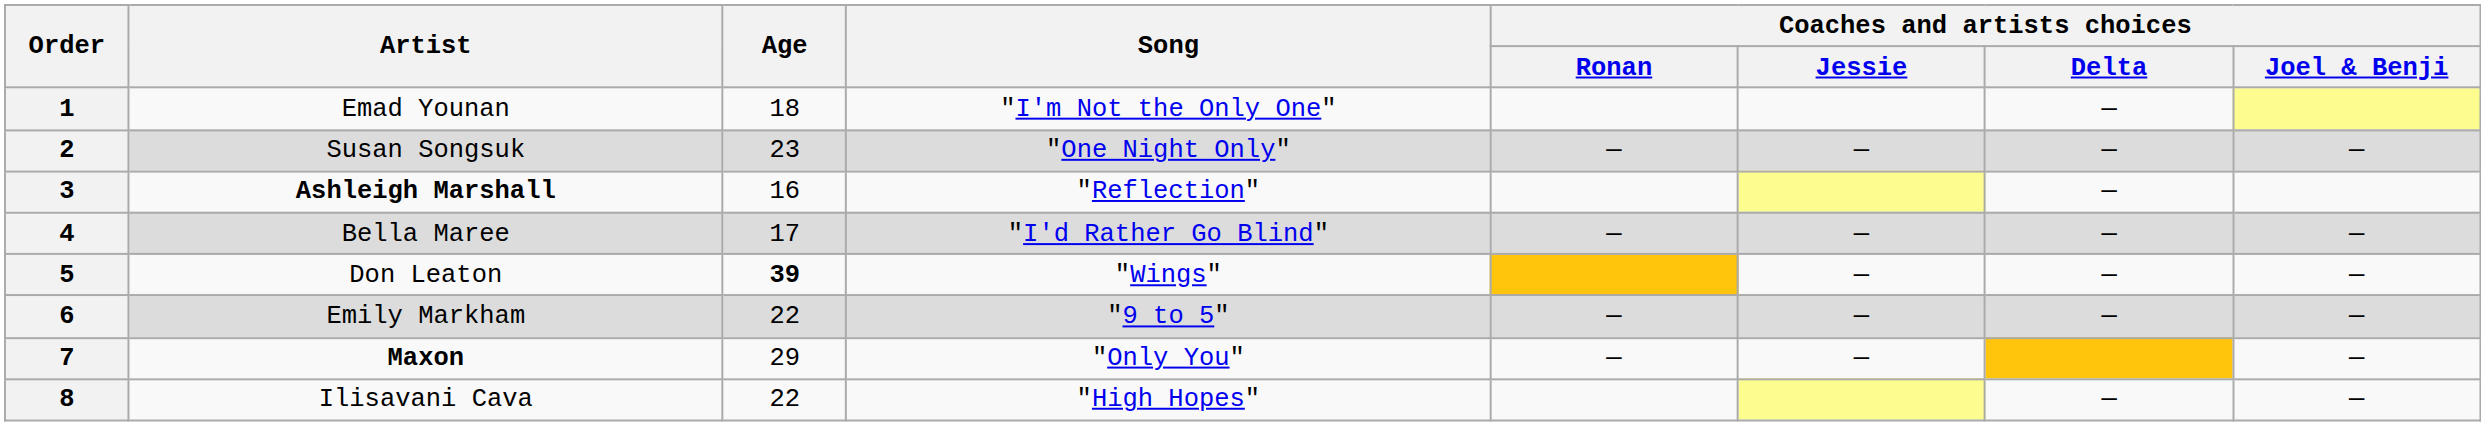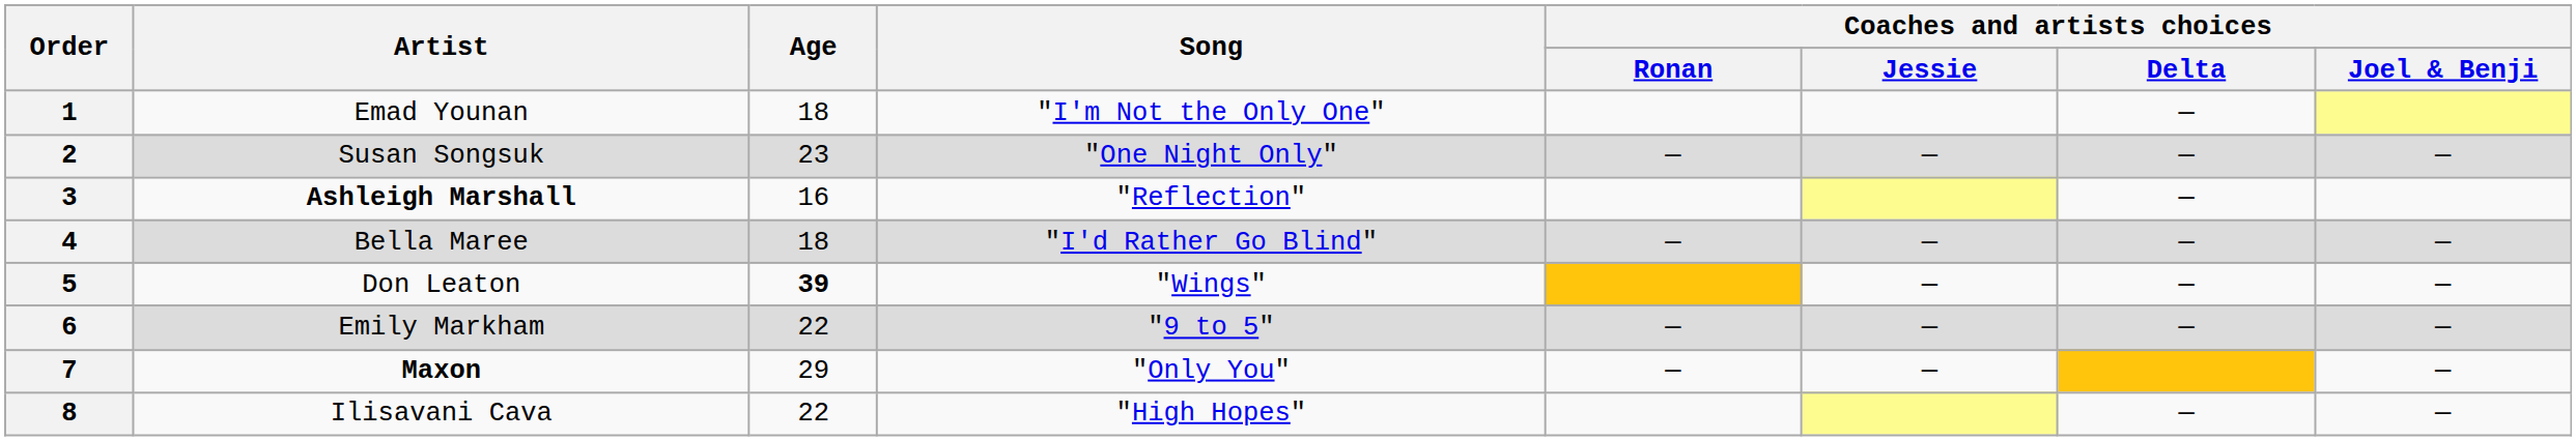 <table class="wikitable" style="text-align:center; width:100%;">
 <tr>
 <th scope="col" rowspan="2" style="width:05%;">Order</th>
 <th scope="col" rowspan="2" style="width:24%;">Artist</th>
 <th scope="col" rowspan="2" style="width:05%;">Age</th>
 <th scope="col" rowspan="2" style="width:26%;">Song</th>
 <th colspan="4" style="width:40%;">Coaches and artists choices</th>
 </tr>
 <tr>
 <th style="width:10%;"><a href='#'>Ronan</a></th>
 <th style="width:10%;"><a href='#'>Jessie</a></th>
 <th style="width:10%;"><a href='#'>Delta</a></th>
 <th style="width:10%;"><a href='#'>Joel & Benji</a></th>
 </tr>
 <tr>
 <th>1</th>
 <td>Emad Younan</td>
 <td>18</td>
 <td>"<a href='#'>I'm Not the Only One</a>"</td>
 <td> <strong></strong> </td>
 <td> <strong></strong> </td>
 <td>—</td>
 <td style="background-color:#FDFC8F;"> <strong></strong> </td>
 </tr>
 <tr>
 <th>2</th>
 <td style="background-color:#DCDCDC;">Susan Songsuk</td>
 <td style="background-color:#DCDCDC;">23</td>
 <td style="background-color:#DCDCDC;">"<a href='#'>One Night Only</a>"</td>
 <td style="background-color:#DCDCDC;">—</td>
 <td style="background-color:#DCDCDC;">—</td>
 <td style="background-color:#DCDCDC;">—</td>
 <td style="background-color:#DCDCDC;">—</td>
 </tr>
 <tr>
 <th>3</th>
 <td><strong>Ashleigh Marshall</strong></td>
 <td>16</td>
 <td>"<a href='#'>Reflection</a>"</td>
 <td> <strong></strong> </td>
 <td style="background-color:#FDFC8F;"> <strong></strong> </td>
 <td>—</td>
 <td> <strong></strong> </td>
 </tr>
 <tr>
 <th>4</th>
 <td style="background-color:#DCDCDC;">Bella Maree</td>
-<td style="background-color:#DCDCDC;">17</td>
+<td style="background-color:#DCDCDC;">18</td>
 <td style="background-color:#DCDCDC;">"<a href='#'>I'd Rather Go Blind</a>"</td>
 <td style="background-color:#DCDCDC;">—</td>
 <td style="background-color:#DCDCDC;">—</td>
 <td style="background-color:#DCDCDC;">—</td>
 <td style="background-color:#DCDCDC;">—</td>
 </tr>
 <tr>
 <th>5</th>
 <td>Don Leaton</td>
 <td><strong>39</strong></td>
 <td>"<a href='#'>Wings</a>"</td>
 <td style="background:#FFC40C"> <strong></strong> </td>
 <td>—</td>
 <td>—</td>
 <td>—</td>
 </tr>
 <tr>
 <th>6</th>
 <td style="background-color:#DCDCDC;">Emily Markham</td>
 <td style="background-color:#DCDCDC;">22</td>
 <td style="background-color:#DCDCDC;">"<a href='#'>9 to 5</a>"</td>
 <td style="background-color:#DCDCDC;">—</td>
 <td style="background-color:#DCDCDC;">—</td>
 <td style="background-color:#DCDCDC;">—</td>
 <td style="background-color:#DCDCDC;">—</td>
 </tr>
 <tr>
 <th>7</th>
 <td><strong>Maxon</strong></td>
 <td>29</td>
 <td>"<a href='#'>Only You</a>"</td>
 <td>—</td>
 <td>—</td>
 <td style="background:#FFC40C"> <strong></strong> </td>
 <td>—</td>
 </tr>
 <tr>
 <th>8</th>
 <td>Ilisavani Cava</td>
 <td>22</td>
 <td>"<a href='#'>High Hopes</a>"</td>
 <td> <strong></strong> </td>
 <td style="background-color:#FDFC8F;"> <strong></strong> </td>
 <td>—</td>
 <td>—</td>
 </tr>
 </table>
